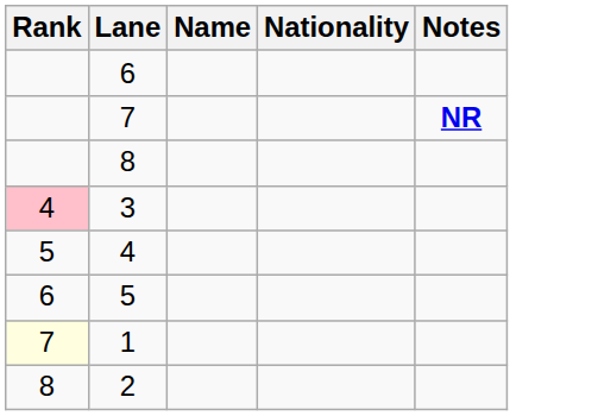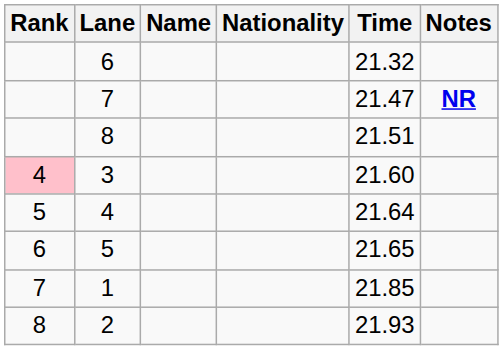 <table class="wikitable sortable" style="text-align:center">
 <tr>
 <th>Rank</th>
 <th>Lane</th>
 <th>Name</th>
 <th>Nationality</th>
+<th>Time</th>
 <th>Notes</th>
 </tr>
 <tr>
 <td></td>
 <td>6</td>
 <td align=left></td>
 <td align=left></td>
+<td>21.32</td>
 <td></td>
 </tr>
 <tr>
 <td></td>
 <td>7</td>
 <td align=left></td>
 <td align=left></td>
+<td>21.47</td>
 <td><strong><a href='#'>NR</a></strong></td>
 </tr>
 <tr>
 <td></td>
 <td>8</td>
 <td align=left></td>
 <td align=left></td>
+<td>21.51</td>
 <td></td>
 </tr>
 <tr>
 <td style="background: pink;">4</td>
 <td>3</td>
 <td align=left></td>
 <td align=left></td>
+<td>21.60</td>
 <td></td>
 </tr>
 <tr>
 <td>5</td>
 <td>4</td>
 <td align=left></td>
 <td align=left></td>
+<td>21.64</td>
 <td></td>
 </tr>
 <tr>
 <td>6</td>
 <td>5</td>
 <td align=left></td>
 <td align=left></td>
+<td>21.65</td>
 <td></td>
 </tr>
 <tr>
-<td style="background: lightyellow;">7</td>
+<td>7</td>
 <td>1</td>
 <td align=left></td>
 <td align=left></td>
+<td>21.85</td>
 <td></td>
 </tr>
 <tr>
 <td>8</td>
 <td>2</td>
 <td align=left></td>
 <td align=left></td>
+<td>21.93</td>
 <td></td>
 </tr>
 </table>
